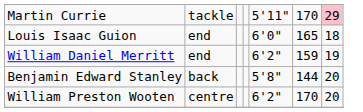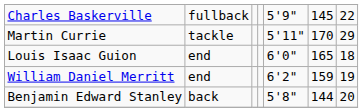 <table class="wikitable">
 <tr>
+</tr>
+<tr>
+<td><a href='#'>Charles Baskerville</a></td>
+<td>fullback</td>
+<td></td>
+<td></td>
+<td>5'9"</td>
+<td>145</td>
+<td>22</td>
 </tr>
 <tr>
 <td>Martin Currie</td>
 <td>tackle</td>
 <td></td>
 <td></td>
 <td>5'11"</td>
 <td>170</td>
-<td style="background: pink;">29</td>
+<td>29</td>
 </tr>
 <tr>
 <td>Louis Isaac Guion</td>
 <td>end</td>
 <td></td>
 <td></td>
 <td>6'0"</td>
 <td>165</td>
 <td>18</td>
 </tr>
 <tr>
 <td><a href='#'>William Daniel Merritt</a></td>
 <td>end</td>
 <td></td>
 <td></td>
 <td>6'2"</td>
 <td>159</td>
 <td>19</td>
 </tr>
 <tr>
 <td>Benjamin Edward Stanley</td>
 <td>back</td>
 <td></td>
 <td></td>
 <td>5'8"</td>
 <td>144</td>
 <td>20</td>
 </tr>
 <tr>
-<td>William Preston Wooten</td>
-<td>centre</td>
-<td></td>
-<td></td>
-<td>6'2"</td>
-<td>170</td>
-<td>20</td>
-</tr>
-<tr>
 </tr>
 </table>
